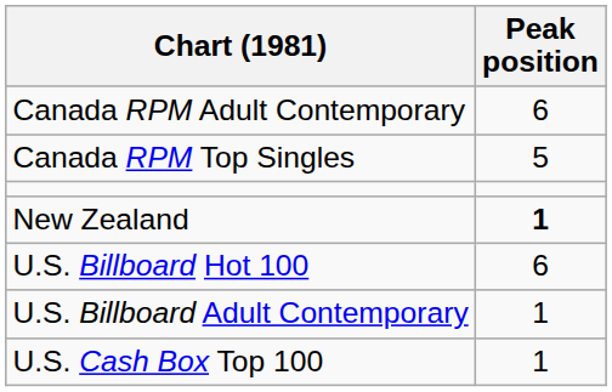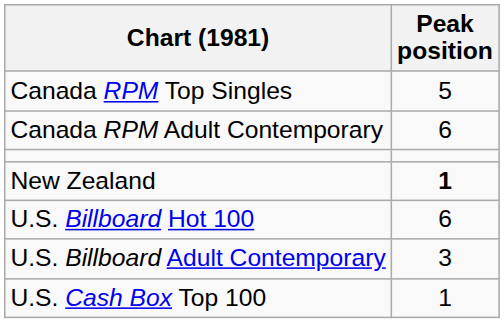 <table class="wikitable sortable">
 <tr>
 <th>Chart (1981)</th>
 <th>Peak<br>position</th>
 </tr>
 <tr>
+<td>Canada <em><a href='#'>RPM</a></em> Top Singles</td>
+<td style="text-align:center;">5</td>
+</tr>
+<tr>
 <td>Canada <em>RPM</em> Adult Contemporary</td>
 <td style="text-align:center;">6</td>
-</tr>
-<tr>
-<td>Canada <em><a href='#'>RPM</a></em> Top Singles</td>
-<td style="text-align:center;">5</td>
 </tr>
 <tr>
 <td></td>
 </tr>
 <tr>
 <td>New Zealand</td>
 <td style="text-align:center;"><strong>1</strong></td>
 </tr>
 <tr>
 <td>U.S. <em><a href='#'>Billboard</a></em> <a href='#'>Hot 100</a></td>
 <td style="text-align:center;">6</td>
 </tr>
 <tr>
 <td>U.S. <em>Billboard</em> <a href='#'>Adult Contemporary</a></td>
-<td style="text-align:center;">1</td>
+<td style="text-align:center;">3</td>
 </tr>
 <tr>
 <td>U.S. <a href='#'><em>Cash Box</em></a> Top 100</td>
 <td align="center">1</td>
 </tr>
 </table>
